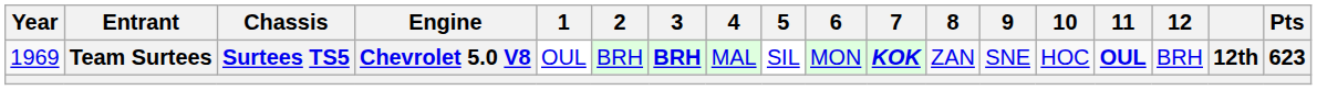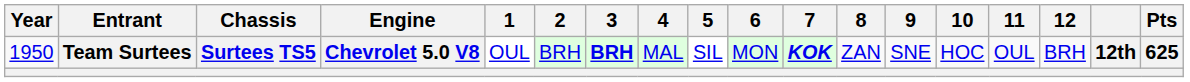 <table class="wikitable" style="text-align:center; font-size:90%">
 <tr>
 <th>Year</th>
 <th>Entrant</th>
 <th>Chassis</th>
 <th>Engine</th>
 <th>1</th>
 <th>2</th>
 <th>3</th>
 <th>4</th>
 <th>5</th>
 <th>6</th>
 <th>7</th>
 <th>8</th>
 <th>9</th>
 <th>10</th>
 <th>11</th>
 <th>12</th>
 <th></th>
 <th>Pts</th>
 </tr>
 <tr>
-<td><a href='#'>1969</a></td>
+<td><a href='#'>1950</a></td>
 <th>Team Surtees</th>
 <th><a href='#'>Surtees</a> <a href='#'>TS5</a></th>
 <th><a href='#'>Chevrolet</a> 5.0 <a href='#'>V8</a></th>
 <td style="background:#FFFFFF;"><a href='#'>OUL</a><br></td>
 <td style="background:#DFFFDF;"><a href='#'>BRH</a><br></td>
 <td style="background:#DFFFDF;"><strong><a href='#'>BRH</a><br></strong></td>
 <td style="background:#DFFFDF;"><a href='#'>MAL</a><br></td>
 <td style="background:#FFFFFF;"><a href='#'>SIL</a><br></td>
 <td style="background:#DFFFDF;"><a href='#'>MON</a><br></td>
 <td style="background:#DFFFDF;"><strong><em><a href='#'>KOK</a></em></strong><br></td>
 <td><a href='#'>ZAN</a></td>
 <td><a href='#'>SNE</a></td>
 <td><a href='#'>HOC</a></td>
-<td><strong><a href='#'>OUL</a></strong></td>
+<td><a href='#'>OUL</a></td>
 <td><a href='#'>BRH</a></td>
 <th>12th</th>
-<th>623</th>
+<th>625</th>
 </tr>
 <tr>
 <th colspan="18"></th>
 </tr>
 </table>
